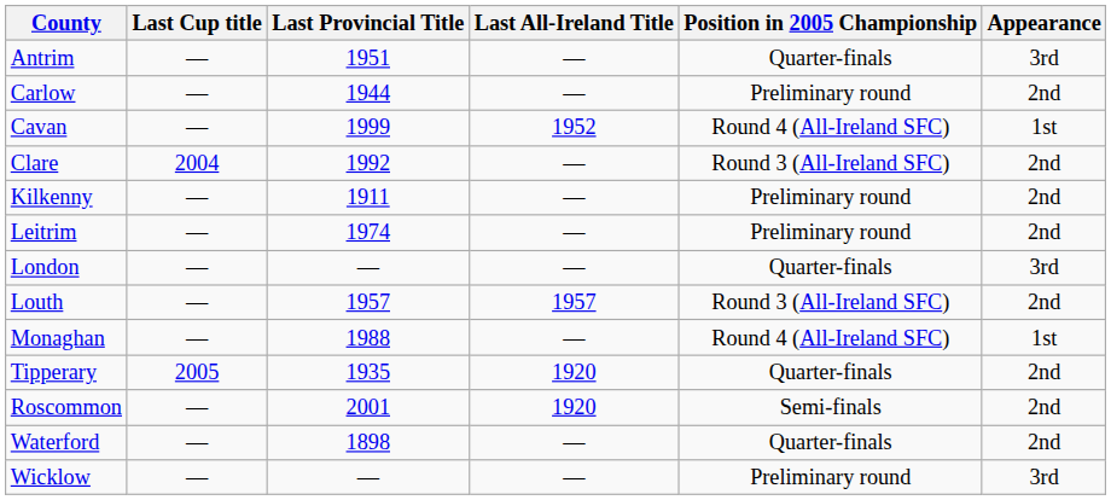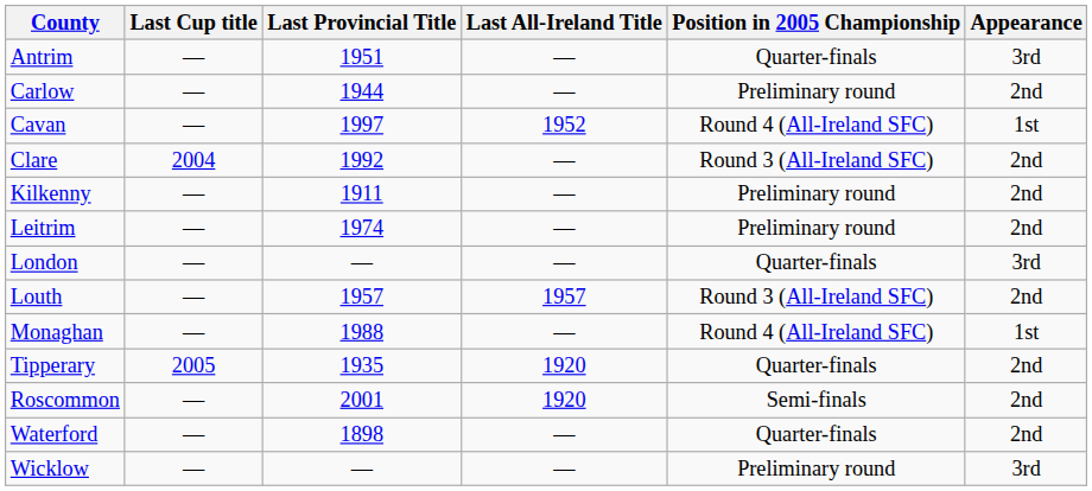 <table class="wikitable sortable" style="text-align:center">
 <tr>
 <th><a href='#'>County</a></th>
 <th>Last Cup title</th>
 <th>Last Provincial Title</th>
 <th>Last All-Ireland Title</th>
 <th>Position in <a href='#'>2005</a> Championship</th>
 <th>Appearance</th>
 </tr>
 <tr>
 <td style="text-align:left"> <a href='#'>Antrim</a></td>
 <td>—</td>
 <td><a href='#'>1951</a></td>
 <td>—</td>
 <td>Quarter-finals</td>
 <td>3rd</td>
 </tr>
 <tr>
 <td style="text-align:left"> <a href='#'>Carlow</a></td>
 <td>—</td>
 <td><a href='#'>1944</a></td>
 <td>—</td>
 <td>Preliminary round</td>
 <td>2nd</td>
 </tr>
 <tr>
 <td style="text-align:left"> <a href='#'>Cavan</a></td>
 <td>—</td>
-<td><a href='#'>1999</a></td>
+<td><a href='#'>1997</a></td>
 <td><a href='#'>1952</a></td>
 <td>Round 4 (<a href='#'>All-Ireland SFC</a>)</td>
 <td>1st</td>
 </tr>
 <tr>
 <td style="text-align:left"> <a href='#'>Clare</a></td>
 <td><a href='#'>2004</a></td>
 <td><a href='#'>1992</a></td>
 <td>—</td>
 <td>Round 3 (<a href='#'>All-Ireland SFC</a>)</td>
 <td>2nd</td>
 </tr>
 <tr>
 <td style="text-align:left"> <a href='#'>Kilkenny</a></td>
 <td>—</td>
 <td><a href='#'>1911</a></td>
 <td>—</td>
 <td>Preliminary round</td>
 <td>2nd</td>
 </tr>
 <tr>
 <td style="text-align:left"> <a href='#'>Leitrim</a></td>
 <td>—</td>
 <td><a href='#'>1974</a></td>
 <td>—</td>
 <td>Preliminary round</td>
 <td>2nd</td>
 </tr>
 <tr>
 <td style="text-align:left"> <a href='#'>London</a></td>
 <td>—</td>
 <td>—</td>
 <td>—</td>
 <td>Quarter-finals</td>
 <td>3rd</td>
 </tr>
 <tr>
 <td style="text-align:left"> <a href='#'>Louth</a></td>
 <td>—</td>
 <td><a href='#'>1957</a></td>
 <td><a href='#'>1957</a></td>
 <td>Round 3 (<a href='#'>All-Ireland SFC</a>)</td>
 <td>2nd</td>
 </tr>
 <tr>
 <td style="text-align:left"> <a href='#'>Monaghan</a></td>
 <td>—</td>
 <td><a href='#'>1988</a></td>
 <td>—</td>
 <td>Round 4 (<a href='#'>All-Ireland SFC</a>)</td>
 <td>1st</td>
 </tr>
 <tr>
 <td style="text-align:left"> <a href='#'>Tipperary</a></td>
 <td><a href='#'>2005</a></td>
 <td><a href='#'>1935</a></td>
 <td><a href='#'>1920</a></td>
 <td>Quarter-finals</td>
 <td>2nd</td>
 </tr>
 <tr>
 <td style="text-align:left"> <a href='#'>Roscommon</a></td>
 <td>—</td>
 <td><a href='#'>2001</a></td>
 <td><a href='#'>1920</a></td>
 <td>Semi-finals</td>
 <td>2nd</td>
 </tr>
 <tr>
 <td style="text-align:left"> <a href='#'>Waterford</a></td>
 <td>—</td>
 <td><a href='#'>1898</a></td>
 <td>—</td>
 <td>Quarter-finals</td>
 <td>2nd</td>
 </tr>
 <tr>
 <td style="text-align:left"> <a href='#'>Wicklow</a></td>
 <td>—</td>
 <td>—</td>
 <td>—</td>
 <td>Preliminary round</td>
 <td>3rd</td>
 </tr>
 </table>
